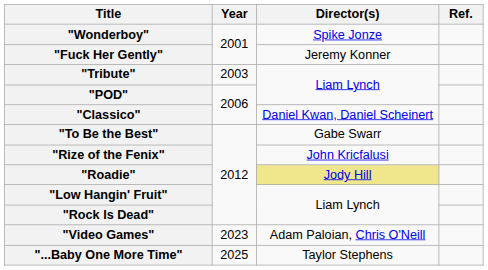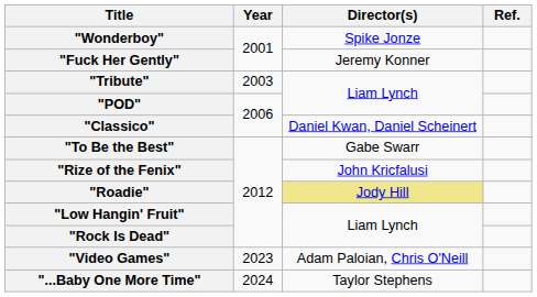 <table class="wikitable plainrowheaders" style="text-align:center;">
 <tr>
 <th scope="col" style="width:16em;">Title</th>
 <th scope="col" style="width:3em;">Year</th>
 <th scope="col" style="width:14em;">Director(s)</th>
 <th scope="col" style="width:3em;">Ref.</th>
 </tr>
 <tr>
 <th scope="row">"Wonderboy"</th>
 <td rowspan="2">2001</td>
 <td><a href='#'>Spike Jonze</a></td>
 <td></td>
 </tr>
 <tr>
 <th scope="row">"Fuck Her Gently"</th>
 <td>Jeremy Konner</td>
 <td></td>
 </tr>
 <tr>
 <th scope="row">"Tribute"</th>
 <td>2003</td>
 <td rowspan="2"><a href='#'>Liam Lynch</a></td>
 <td></td>
 </tr>
 <tr>
 <th scope="row">"POD"</th>
 <td rowspan="2">2006</td>
 <td></td>
 </tr>
 <tr>
 <th scope="row">"Classico"</th>
 <td><a href='#'>Daniel Kwan, Daniel Scheinert</a></td>
 <td></td>
 </tr>
 <tr>
 <th scope="row">"To Be the Best"</th>
 <td rowspan="5">2012</td>
 <td>Gabe Swarr</td>
 <td></td>
 </tr>
 <tr>
 <th scope="row">"Rize of the Fenix"</th>
 <td><a href='#'>John Kricfalusi</a></td>
 <td></td>
 </tr>
 <tr>
 <th scope="row">"Roadie"</th>
 <td style="background: khaki;"><a href='#'>Jody Hill</a></td>
 <td></td>
 </tr>
 <tr>
 <th scope="row">"Low Hangin' Fruit"</th>
 <td rowspan="2">Liam Lynch</td>
 <td></td>
 </tr>
 <tr>
 <th scope="row">"Rock Is Dead"</th>
 <td></td>
 </tr>
 <tr>
 <th scope="row">"Video Games"</th>
 <td>2023</td>
 <td>Adam Paloian, <a href='#'>Chris O'Neill</a></td>
 <td></td>
 </tr>
 <tr>
 <th scope="row">"...Baby One More Time"</th>
-<td>2025</td>
+<td>2024</td>
 <td>Taylor Stephens</td>
 <td></td>
 </tr>
 </table>
